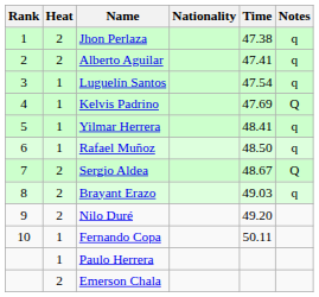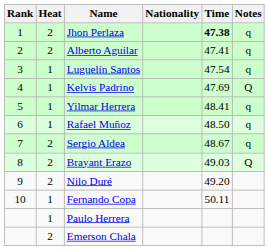 <table class="wikitable sortable" style="text-align:center; font-size:95%">
 <tr>
 <th>Rank</th>
 <th>Heat</th>
 <th>Name</th>
 <th>Nationality</th>
 <th>Time</th>
 <th>Notes</th>
 </tr>
 <tr bgcolor=ccffcc>
 <td>1</td>
 <td>2</td>
 <td align=left><a href='#'>Jhon Perlaza</a></td>
 <td align=left></td>
-<td>47.38</td>
+<td><strong>47.38</strong></td>
 <td>q</td>
 </tr>
 <tr bgcolor=ccffcc>
 <td>2</td>
 <td>2</td>
 <td align=left><a href='#'>Alberto Aguilar</a></td>
 <td align=left></td>
 <td>47.41</td>
 <td>q</td>
 </tr>
 <tr bgcolor=ccffcc>
 <td>3</td>
 <td>1</td>
 <td align=left><a href='#'>Luguelín Santos</a></td>
 <td align=left></td>
 <td>47.54</td>
 <td>q</td>
 </tr>
 <tr bgcolor=ccffcc>
 <td>4</td>
 <td>1</td>
 <td align=left><a href='#'>Kelvis Padrino</a></td>
 <td align=left></td>
 <td>47.69</td>
 <td>Q</td>
 </tr>
 <tr bgcolor=ccffcc>
 <td>5</td>
 <td>1</td>
 <td align=left><a href='#'>Yilmar Herrera</a></td>
 <td align=left></td>
 <td>48.41</td>
 <td>q</td>
 </tr>
 <tr bgcolor=ddffdd>
 <td>6</td>
 <td>1</td>
 <td align=left><a href='#'>Rafael Muñoz</a></td>
 <td align=left></td>
 <td>48.50</td>
 <td>q</td>
 </tr>
 <tr bgcolor=ccffcc>
 <td>7</td>
 <td>2</td>
 <td align=left><a href='#'>Sergio Aldea</a></td>
 <td align=left></td>
 <td>48.67</td>
-<td>Q</td>
+<td>q</td>
 </tr>
 <tr bgcolor=ddffdd>
 <td>8</td>
 <td>2</td>
 <td align=left><a href='#'>Brayant Erazo</a></td>
 <td align=left></td>
 <td>49.03</td>
-<td>q</td>
+<td>Q</td>
 </tr>
 <tr>
 <td>9</td>
 <td>2</td>
 <td align=left><a href='#'>Nilo Duré</a></td>
 <td align=left></td>
 <td>49.20</td>
 <td></td>
 </tr>
 <tr>
 <td>10</td>
 <td>1</td>
 <td align=left><a href='#'>Fernando Copa</a></td>
 <td align=left></td>
 <td>50.11</td>
 <td></td>
 </tr>
 <tr>
 <td></td>
 <td>1</td>
 <td align=left><a href='#'>Paulo Herrera</a></td>
 <td align=left></td>
 <td></td>
 <td></td>
 </tr>
 <tr>
 <td></td>
 <td>2</td>
 <td align=left><a href='#'>Emerson Chala</a></td>
 <td align=left></td>
 <td></td>
 <td></td>
 </tr>
 </table>
